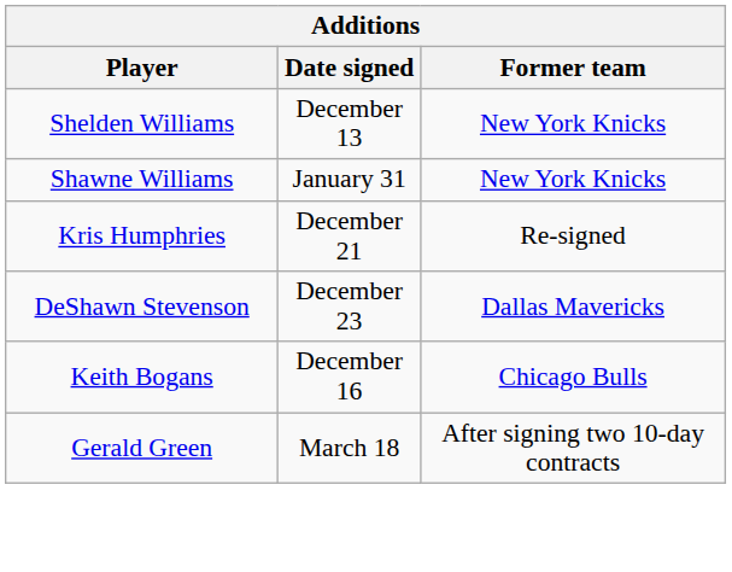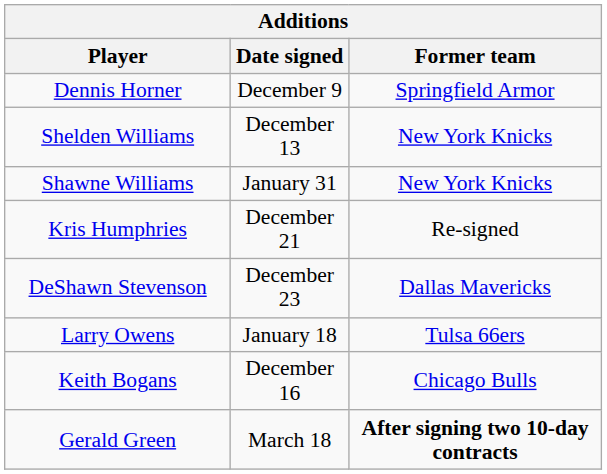 <table class="wikitable" style="text-align:center">
 <tr>
 <th colspan=3>Additions</th>
 </tr>
 <tr>
 <th style="width:160px">Player</th>
 <th style="width:80px">Date signed</th>
 <th style="width:180px">Former team</th>
+</tr>
+<tr>
+<td><a href='#'>Dennis Horner</a></td>
+<td>December 9</td>
+<td><a href='#'>Springfield Armor</a><br></td>
 </tr>
 <tr>
 <td><a href='#'>Shelden Williams</a></td>
 <td>December 13</td>
 <td><a href='#'>New York Knicks</a></td>
 </tr>
 <tr>
 <td><a href='#'>Shawne Williams</a></td>
 <td>January 31</td>
 <td><a href='#'>New York Knicks</a></td>
 </tr>
 <tr>
 <td><a href='#'>Kris Humphries</a></td>
 <td>December 21</td>
 <td>Re-signed</td>
 </tr>
 <tr>
 <td><a href='#'>DeShawn Stevenson</a></td>
 <td>December 23</td>
 <td><a href='#'>Dallas Mavericks</a></td>
 </tr>
 <tr>
+<td><a href='#'>Larry Owens</a></td>
+<td>January 18</td>
+<td><a href='#'>Tulsa 66ers</a><br></td>
+</tr>
+<tr>
 <td><a href='#'>Keith Bogans</a></td>
 <td>December 16</td>
 <td><a href='#'>Chicago Bulls</a></td>
 </tr>
 <tr>
 <td><a href='#'>Gerald Green</a></td>
 <td>March 18</td>
-<td>After signing two 10-day contracts</td>
+<td><strong>After signing two 10-day contracts</strong></td>
 </tr>
 </table>
